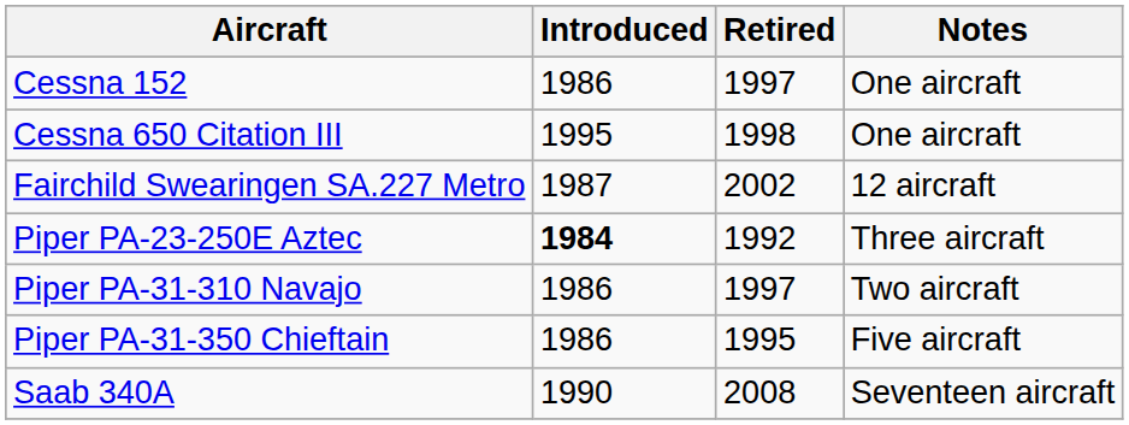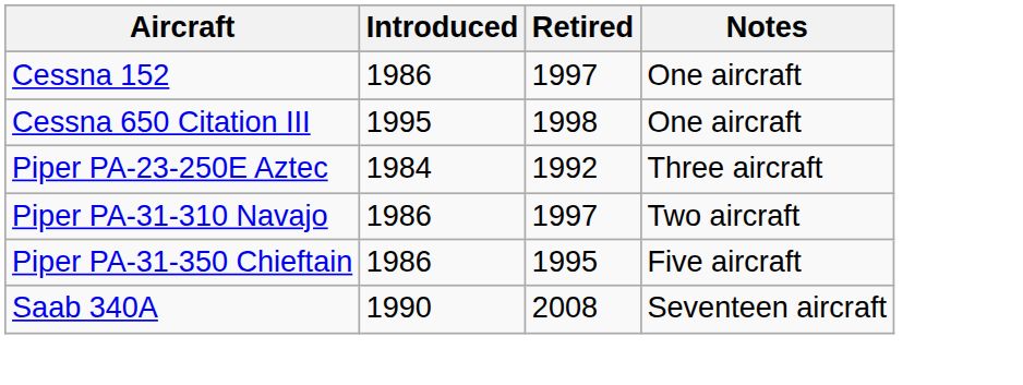 <table class="wikitable sortable">
 <tr>
 <th>Aircraft</th>
 <th>Introduced</th>
 <th>Retired</th>
 <th>Notes</th>
 </tr>
 <tr>
 <td><a href='#'>Cessna 152</a></td>
 <td>1986</td>
 <td>1997</td>
 <td>One aircraft</td>
 </tr>
 <tr>
 <td><a href='#'>Cessna 650 Citation III</a></td>
 <td>1995</td>
 <td>1998</td>
 <td>One aircraft</td>
 </tr>
 <tr>
-<td><a href='#'>Fairchild Swearingen SA.227 Metro</a></td>
-<td>1987</td>
-<td>2002</td>
-<td>12 aircraft</td>
-</tr>
-<tr>
 <td><a href='#'>Piper PA-23-250E Aztec</a></td>
-<td><strong>1984</strong></td>
+<td>1984</td>
 <td>1992</td>
 <td>Three aircraft</td>
 </tr>
 <tr>
 <td><a href='#'>Piper PA-31-310 Navajo</a></td>
 <td>1986</td>
 <td>1997</td>
 <td>Two aircraft</td>
 </tr>
 <tr>
 <td><a href='#'>Piper PA-31-350 Chieftain</a></td>
 <td>1986</td>
 <td>1995</td>
 <td>Five aircraft</td>
 </tr>
 <tr>
 <td><a href='#'>Saab 340A</a></td>
 <td>1990</td>
 <td>2008</td>
 <td>Seventeen aircraft</td>
 </tr>
 </table>
